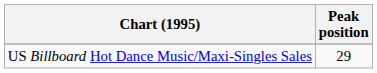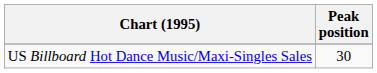 <table class="wikitable sortable">
 <tr>
 <th>Chart (1995)</th>
 <th>Peak<br>position</th>
 </tr>
 <tr>
 </tr>
 <tr>
 <td>US <em>Billboard</em> <a href='#'>Hot Dance Music/Maxi-Singles Sales</a></td>
-<td align="center">29</td>
+<td align="center">30</td>
 </tr>
 </table>
